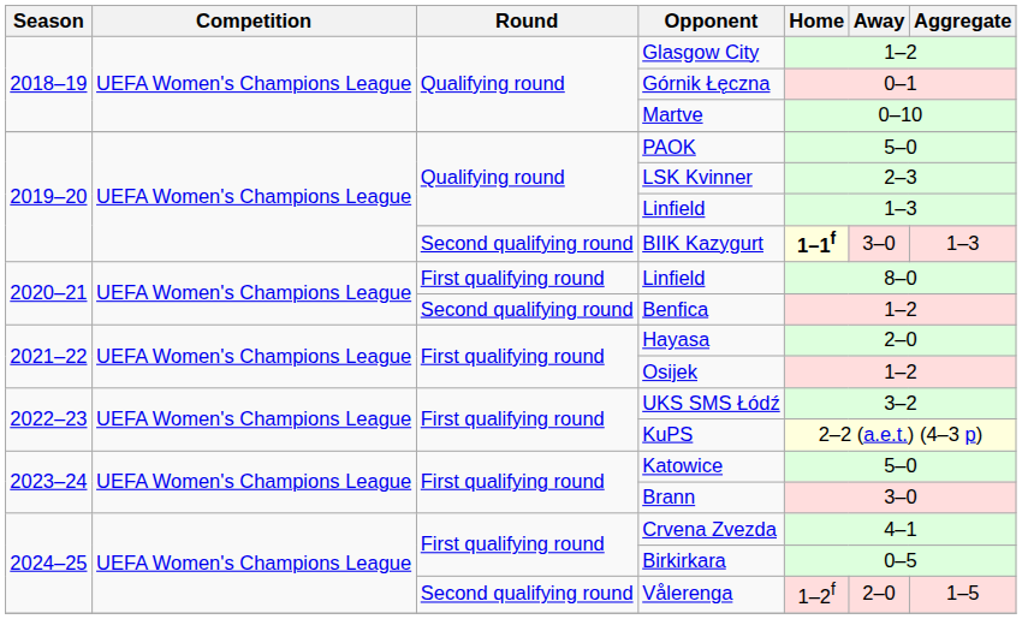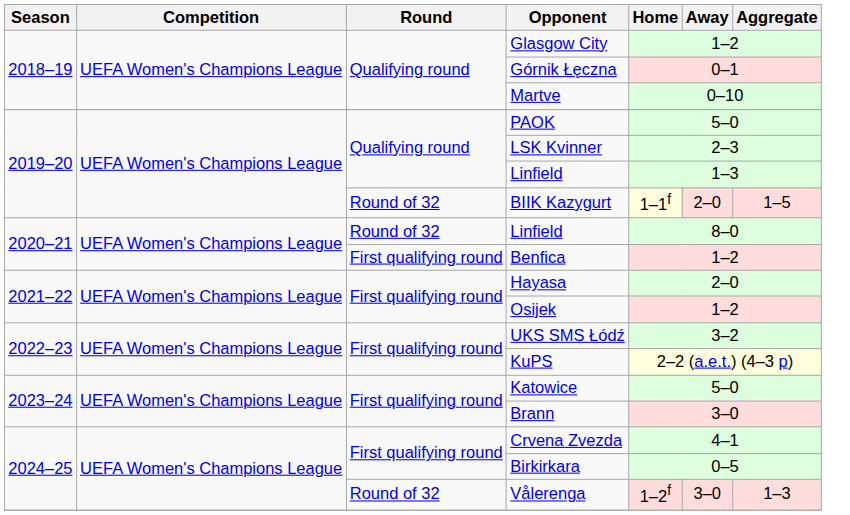 <table class="wikitable">
 <tr>
 <th>Season</th>
 <th>Competition</th>
 <th>Round</th>
 <th>Opponent</th>
 <th>Home</th>
 <th>Away</th>
 <th>Aggregate</th>
 </tr>
 <tr>
 <td rowspan=3><a href='#'>2018–19</a></td>
 <td rowspan=3><a href='#'>UEFA Women's Champions League</a></td>
 <td rowspan=3><a href='#'>Qualifying round</a></td>
 <td> <a href='#'>Glasgow City</a></td>
 <td colspan=3 style="text-align:center; background:#dfd">1–2</td>
 </tr>
 <tr>
 <td> <a href='#'>Górnik Łęczna</a></td>
 <td colspan=3 style="text-align:center; background:#fdd">0–1</td>
 </tr>
 <tr>
 <td> <a href='#'>Martve</a></td>
 <td colspan=3 style="text-align:center; background:#dfd">0–10</td>
 </tr>
 <tr>
 </tr>
 <tr>
 <td rowspan=4><a href='#'>2019–20</a></td>
 <td rowspan=4><a href='#'>UEFA Women's Champions League</a></td>
 <td rowspan=3><a href='#'>Qualifying round</a></td>
 <td> <a href='#'>PAOK</a></td>
 <td colspan=3 style="text-align:center; background:#dfd">5–0</td>
 </tr>
 <tr>
 <td> <a href='#'>LSK Kvinner</a></td>
 <td colspan=3 style="text-align:center; background:#dfd">2–3</td>
 </tr>
 <tr>
 <td> <a href='#'>Linfield</a></td>
 <td colspan=3 style="text-align:center; background:#dfd">1–3</td>
 </tr>
 <tr>
-<td><a href='#'>Second qualifying round</a></td>
+<td><a href='#'>Round of 32</a></td>
 <td> <a href='#'>BIIK Kazygurt</a></td>
-<td style="text-align:center; background:#ffd"><strong>1–1<sup>f</sup></strong></td>
-<td style="text-align:center; background:#fdd">3–0</td>
-<td style="text-align:center; background:#fdd">1–3</td>
+<td style="text-align:center; background:#ffd">1–1<sup>f</sup></td>
+<td style="text-align:center; background:#fdd">2–0</td>
+<td style="text-align:center; background:#fdd">1–5</td>
 </tr>
 <tr>
 <td rowspan=2><a href='#'>2020–21</a></td>
 <td rowspan=2><a href='#'>UEFA Women's Champions League</a></td>
-<td><a href='#'>First qualifying round</a></td>
+<td><a href='#'>Round of 32</a></td>
 <td> <a href='#'>Linfield</a></td>
 <td colspan=3 style="text-align:center; background:#dfd">8–0</td>
 </tr>
 <tr>
-<td><a href='#'>Second qualifying round</a></td>
+<td><a href='#'>First qualifying round</a></td>
 <td> <a href='#'>Benfica</a></td>
 <td colspan=3 style="text-align:center; background:#fdd">1–2</td>
 </tr>
 <tr>
 <td rowspan=2><a href='#'>2021–22</a></td>
 <td rowspan=2><a href='#'>UEFA Women's Champions League</a></td>
 <td rowspan=2><a href='#'>First qualifying round</a></td>
 <td> <a href='#'>Hayasa</a></td>
 <td colspan=3 style="text-align:center; background:#dfd">2–0</td>
 </tr>
 <tr>
 <td> <a href='#'>Osijek</a></td>
 <td colspan=3 style="text-align:center; background:#fdd">1–2</td>
 </tr>
 <tr>
 <td rowspan=2><a href='#'>2022–23</a></td>
 <td rowspan=2><a href='#'>UEFA Women's Champions League</a></td>
 <td rowspan=2><a href='#'>First qualifying round</a></td>
 <td> <a href='#'>UKS SMS Łódź</a></td>
 <td colspan=3 style="text-align:center; background:#dfd">3–2</td>
 </tr>
 <tr>
 <td> <a href='#'>KuPS</a></td>
 <td colspan=3 style="text-align:center; background:#ffd">2–2 (<a href='#'>a.e.t.</a>) (4–3 <a href='#'>p</a>)</td>
 </tr>
 <tr>
 <td rowspan=2><a href='#'>2023–24</a></td>
 <td rowspan=2><a href='#'>UEFA Women's Champions League</a></td>
 <td rowspan=2><a href='#'>First qualifying round</a></td>
 <td> <a href='#'>Katowice</a></td>
 <td colspan=3 style="text-align:center; background:#dfd">5–0</td>
 </tr>
 <tr>
 <td> <a href='#'>Brann</a></td>
 <td colspan=3 style="text-align:center; background:#fdd">3–0</td>
 </tr>
 <tr>
 <td rowspan=3><a href='#'>2024–25</a></td>
 <td rowspan=3><a href='#'>UEFA Women's Champions League</a></td>
 <td rowspan=2><a href='#'>First qualifying round</a></td>
 <td> <a href='#'>Crvena Zvezda</a></td>
 <td colspan=3 style="text-align:center; background:#dfd">4–1</td>
 </tr>
 <tr>
 <td> <a href='#'>Birkirkara</a></td>
 <td colspan=3 style="text-align:center; background:#dfd">0–5</td>
 </tr>
 <tr>
-<td><a href='#'>Second qualifying round</a></td>
+<td><a href='#'>Round of 32</a></td>
 <td> <a href='#'>Vålerenga</a></td>
 <td style="text-align:center; background:#fdd">1–2<sup>f</sup></td>
-<td style="text-align:center; background:#fdd">2–0</td>
-<td style="text-align:center; background:#fdd">1–5</td>
+<td style="text-align:center; background:#fdd">3–0</td>
+<td style="text-align:center; background:#fdd">1–3</td>
 </tr>
 <tr>
 </tr>
 </table>
